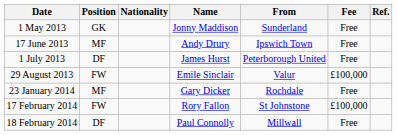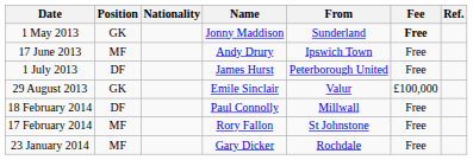 <table class="wikitable" style="text-align:center;">
 <tr>
 <th>Date</th>
 <th>Position</th>
 <th>Nationality</th>
 <th>Name</th>
 <th>From</th>
 <th>Fee</th>
 <th>Ref.</th>
 </tr>
 <tr>
 <td>1 May 2013</td>
 <td>GK</td>
 <td></td>
 <td><a href='#'>Jonny Maddison</a></td>
 <td><a href='#'>Sunderland</a></td>
-<td>Free</td>
+<td><strong>Free</strong></td>
 <td></td>
 </tr>
 <tr>
 <td>17 June 2013</td>
 <td>MF</td>
 <td></td>
 <td><a href='#'>Andy Drury</a></td>
 <td><a href='#'>Ipswich Town</a></td>
 <td>Free</td>
 <td></td>
 </tr>
 <tr>
 <td>1 July 2013</td>
 <td>DF</td>
 <td></td>
 <td><a href='#'>James Hurst</a></td>
 <td><a href='#'>Peterborough United</a></td>
 <td>Free</td>
 <td></td>
 </tr>
 <tr>
 <td>29 August 2013</td>
-<td>FW</td>
+<td>GK</td>
 <td></td>
 <td><a href='#'>Emile Sinclair</a></td>
 <td><a href='#'>Valur</a></td>
-<td>£100,000</td>
-<td></td>
-</tr>
-<tr>
-<td>23 January 2014</td>
-<td>MF</td>
-<td></td>
-<td><a href='#'>Gary Dicker</a></td>
-<td><a href='#'>Rochdale</a></td>
-<td>Free</td>
-<td></td>
-</tr>
-<tr>
-<td>17 February 2014</td>
-<td>FW</td>
-<td></td>
-<td><a href='#'>Rory Fallon</a></td>
-<td><a href='#'>St Johnstone</a></td>
 <td>£100,000</td>
 <td></td>
 </tr>
 <tr>
 <td>18 February 2014</td>
 <td>DF</td>
 <td></td>
 <td><a href='#'>Paul Connolly</a></td>
 <td><a href='#'>Millwall</a></td>
 <td>Free</td>
 <td></td>
 </tr>
+<tr>
+<td>17 February 2014</td>
+<td>MF</td>
+<td></td>
+<td><a href='#'>Rory Fallon</a></td>
+<td><a href='#'>St Johnstone</a></td>
+<td>Free</td>
+<td></td>
+</tr>
+<tr>
+<td>23 January 2014</td>
+<td>MF</td>
+<td></td>
+<td><a href='#'>Gary Dicker</a></td>
+<td><a href='#'>Rochdale</a></td>
+<td>Free</td>
+<td></td>
+</tr>
 </table>
